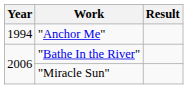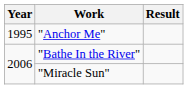 <table class="wikitable">
 <tr>
 <th>Year</th>
 <th>Work</th>
 <th>Result</th>
 </tr>
 <tr>
-<td>1994</td>
+<td>1995</td>
 <td>"<a href='#'>Anchor Me</a>"</td>
 <td></td>
 </tr>
 <tr>
 <td rowspan=2>2006</td>
 <td>"<a href='#'>Bathe In the River</a>"</td>
 <td></td>
 </tr>
 <tr>
 <td>"Miracle Sun"</td>
 <td></td>
 </tr>
 </table>
